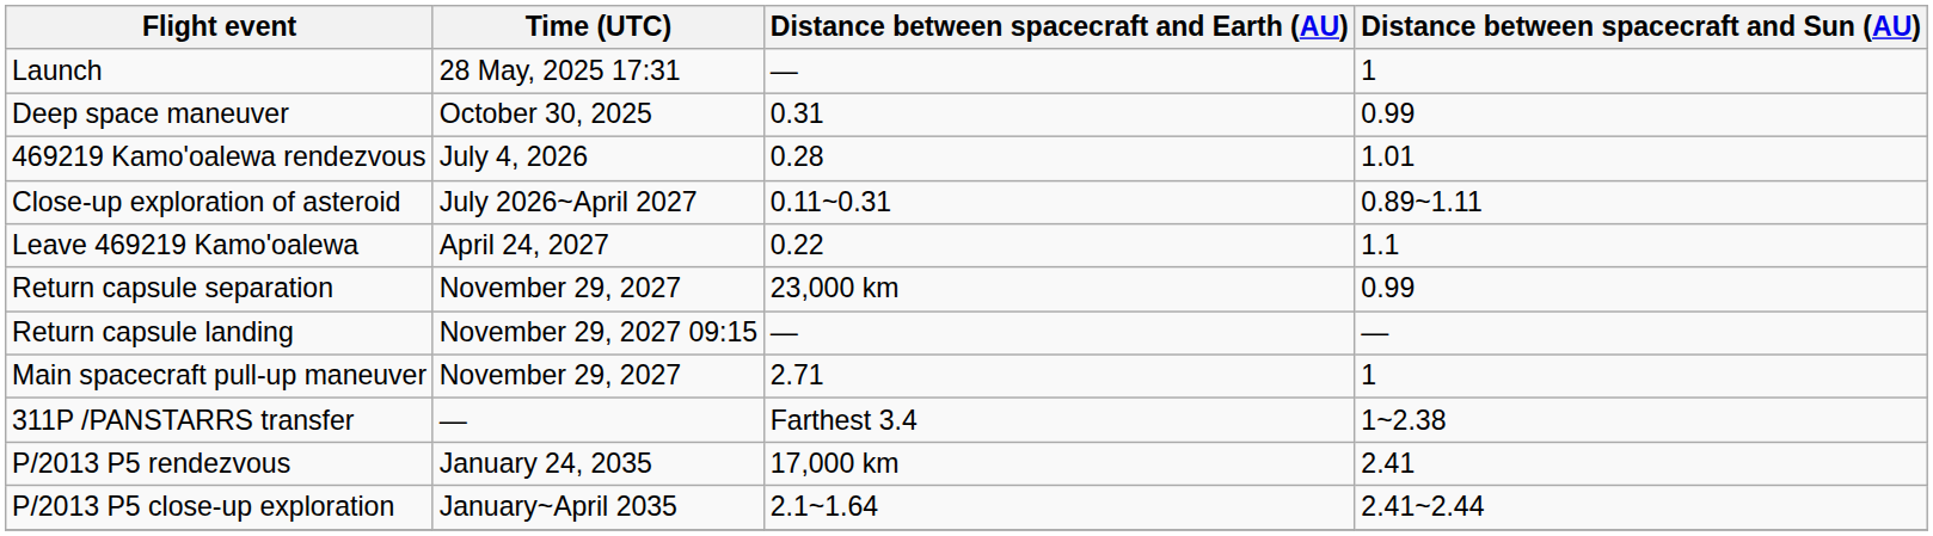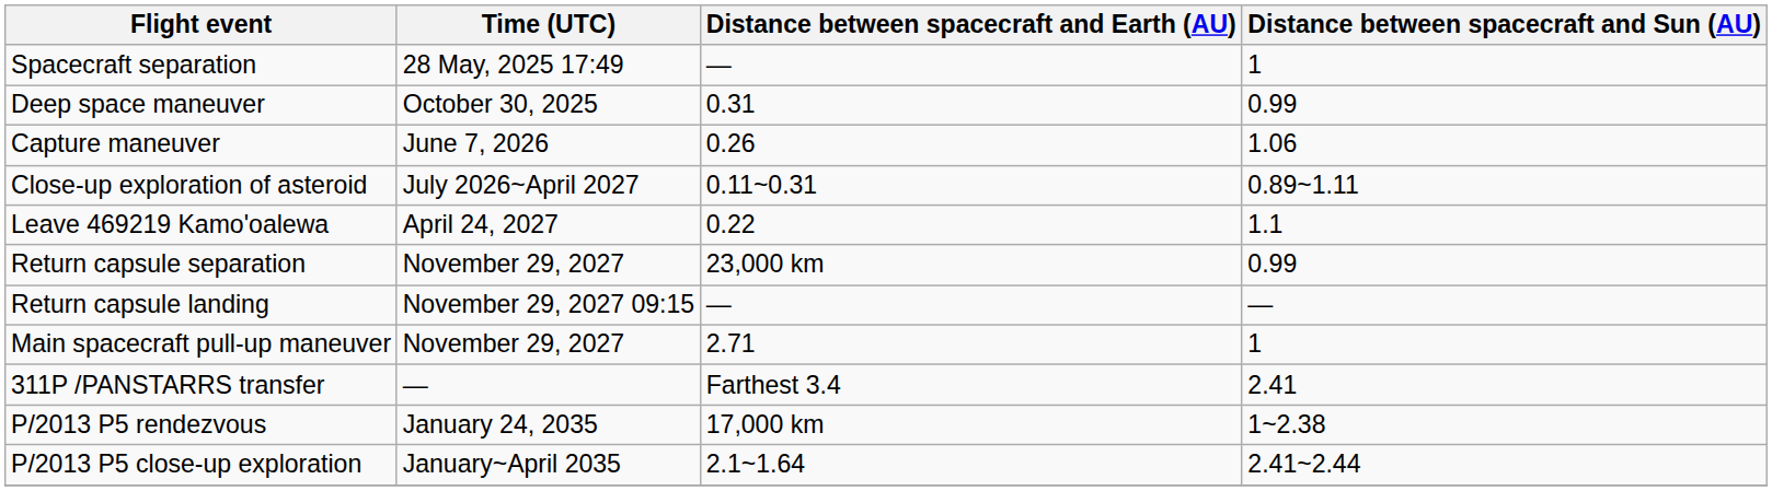 <table class="wikitable mw-collapsible">
 <tr>
 <th>Flight event</th>
 <th>Time (UTC)</th>
 <th>Distance between spacecraft and Earth (<a href='#'>AU</a>)</th>
 <th>Distance between spacecraft and Sun (<a href='#'>AU</a>)</th>
 </tr>
 <tr>
-<td>Launch</td>
-<td>28 May, 2025 17:31</td>
+<td>Spacecraft separation</td>
+<td>28 May, 2025 17:49</td>
 <td>—</td>
 <td>1</td>
 </tr>
 <tr>
 <td>Deep space maneuver</td>
 <td>October 30, 2025</td>
 <td>0.31</td>
 <td>0.99</td>
 </tr>
 <tr>
-<td>469219 Kamo'oalewa rendezvous</td>
-<td>July 4, 2026</td>
-<td>0.28</td>
-<td>1.01</td>
+<td>Capture maneuver</td>
+<td>June 7, 2026</td>
+<td>0.26</td>
+<td>1.06</td>
 </tr>
 <tr>
 <td>Close-up exploration of asteroid</td>
 <td>July 2026~April 2027</td>
 <td>0.11~0.31</td>
 <td>0.89~1.11</td>
 </tr>
 <tr>
 <td>Leave 469219 Kamo'oalewa</td>
 <td>April 24, 2027</td>
 <td>0.22</td>
 <td>1.1</td>
 </tr>
 <tr>
 <td>Return capsule separation</td>
 <td>November 29, 2027</td>
 <td>23,000 km</td>
 <td>0.99</td>
 </tr>
 <tr>
 <td>Return capsule landing</td>
 <td>November 29, 2027 09:15</td>
 <td>—</td>
 <td>—</td>
 </tr>
 <tr>
 <td>Main spacecraft pull-up maneuver</td>
 <td>November 29, 2027</td>
 <td>2.71</td>
 <td>1</td>
 </tr>
 <tr>
 <td>311P /PANSTARRS transfer</td>
 <td>—</td>
 <td>Farthest 3.4</td>
-<td>1~2.38</td>
+<td>2.41</td>
 </tr>
 <tr>
 <td>P/2013 P5 rendezvous</td>
 <td>January 24, 2035</td>
 <td>17,000 km</td>
-<td>2.41</td>
+<td>1~2.38</td>
 </tr>
 <tr>
 <td>P/2013 P5 close-up exploration</td>
 <td>January~April 2035</td>
 <td>2.1~1.64</td>
 <td>2.41~2.44</td>
 </tr>
 <tr>
 </tr>
 </table>
